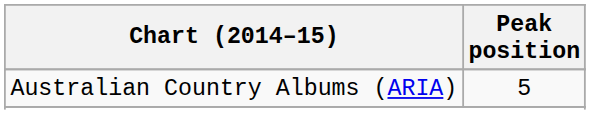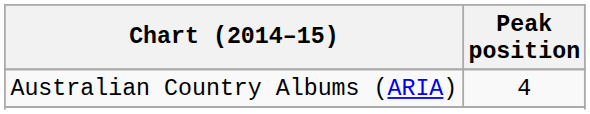 <table class="wikitable sortable">
 <tr>
 <th>Chart (2014–15)</th>
 <th>Peak<br>position</th>
 </tr>
 <tr>
 </tr>
 <tr>
 <td>Australian Country Albums (<a href='#'>ARIA</a>)</td>
-<td style="text-align:center;">5</td>
+<td style="text-align:center;">4</td>
 </tr>
 <tr>
 </tr>
 <tr>
 </tr>
 <tr>
 </tr>
 <tr>
 </tr>
 <tr>
 </tr>
 <tr>
 </tr>
 <tr>
 </tr>
 </table>
